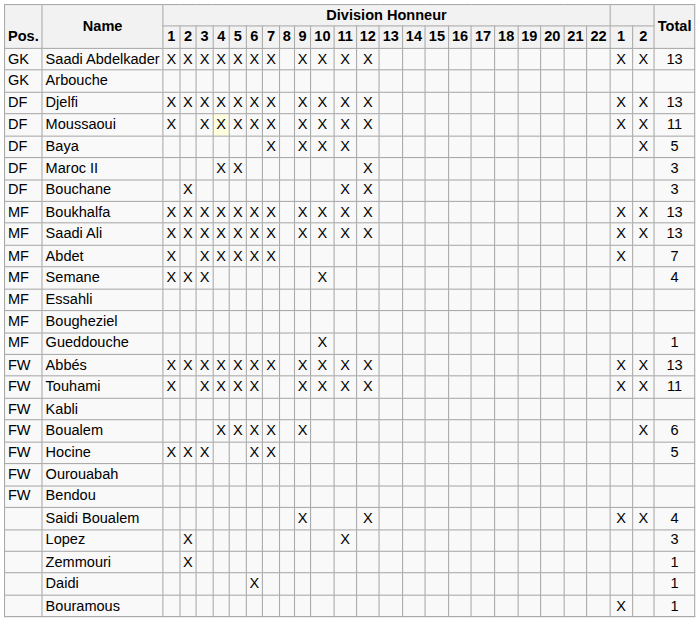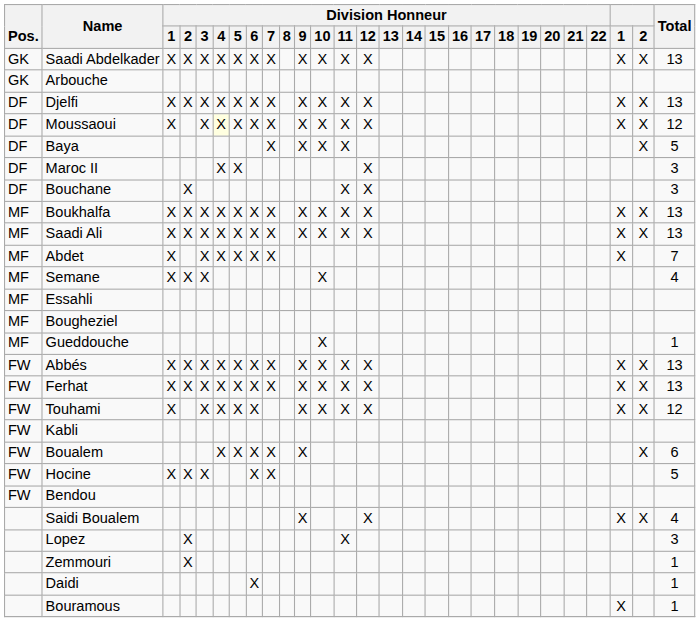 <table class="wikitable sortable alternance"  style="font-size:85%; text-align:center; line-height:14px;">
 <tr>
 <th rowspan="2" valign="bottom">Pos.</th>
 <th rowspan="2">Name</th>
 <th colspan="22" width="85">Division Honneur</th>
 <th colspan="2" width="35"></th>
 <th rowspan="2">Total</th>
 </tr>
 <tr>
 <th>1</th>
 <th>2</th>
 <th>3</th>
 <th>4</th>
 <th>5</th>
 <th>6</th>
 <th>7</th>
 <th>8</th>
 <th>9</th>
 <th>10</th>
 <th>11</th>
 <th>12</th>
 <th>13</th>
 <th>14</th>
 <th>15</th>
 <th>16</th>
 <th>17</th>
 <th>18</th>
 <th>19</th>
 <th>20</th>
 <th>21</th>
 <th>22</th>
 <th>1</th>
 <th>2</th>
 </tr>
 <tr>
 <td align="left">GK</td>
 <td align="left"> Saadi Abdelkader</td>
 <td>X</td>
 <td>X</td>
 <td>X</td>
 <td>X</td>
 <td>X</td>
 <td>X</td>
 <td>X</td>
 <td></td>
 <td>X</td>
 <td>X</td>
 <td>X</td>
 <td>X</td>
 <td></td>
 <td></td>
 <td></td>
 <td></td>
 <td></td>
 <td></td>
 <td></td>
 <td></td>
 <td></td>
 <td></td>
 <td>X</td>
 <td>X</td>
 <td>13</td>
 </tr>
 <tr>
 <td align="left">GK</td>
 <td align="left"> Arbouche</td>
 <td></td>
 <td></td>
 <td></td>
 <td></td>
 <td></td>
 <td></td>
 <td></td>
 <td></td>
 <td></td>
 <td></td>
 <td></td>
 <td></td>
 <td></td>
 <td></td>
 <td></td>
 <td></td>
 <td></td>
 <td></td>
 <td></td>
 <td></td>
 <td></td>
 <td></td>
 <td></td>
 <td></td>
 <td></td>
 </tr>
 <tr>
 <td align="left">DF</td>
 <td align="left"> Djelfi</td>
 <td>X</td>
 <td>X</td>
 <td>X</td>
 <td>X</td>
 <td>X</td>
 <td>X</td>
 <td>X</td>
 <td></td>
 <td>X</td>
 <td>X</td>
 <td>X</td>
 <td>X</td>
 <td></td>
 <td></td>
 <td></td>
 <td></td>
 <td></td>
 <td></td>
 <td></td>
 <td></td>
 <td></td>
 <td></td>
 <td>X</td>
 <td>X</td>
 <td>13</td>
 </tr>
 <tr>
 <td align="left">DF</td>
 <td align="left"> Moussaoui</td>
 <td>X</td>
 <td></td>
 <td>X</td>
 <td style="background: lightyellow;">X</td>
 <td>X</td>
 <td>X</td>
 <td>X</td>
 <td></td>
 <td>X</td>
 <td>X</td>
 <td>X</td>
 <td>X</td>
 <td></td>
 <td></td>
 <td></td>
 <td></td>
 <td></td>
 <td></td>
 <td></td>
 <td></td>
 <td></td>
 <td></td>
 <td>X</td>
 <td>X</td>
-<td>11</td>
+<td>12</td>
 </tr>
 <tr>
 <td align="left">DF</td>
 <td align="left"> Baya</td>
 <td></td>
 <td></td>
 <td></td>
 <td></td>
 <td></td>
 <td></td>
 <td>X</td>
 <td></td>
 <td>X</td>
 <td>X</td>
 <td>X</td>
 <td></td>
 <td></td>
 <td></td>
 <td></td>
 <td></td>
 <td></td>
 <td></td>
 <td></td>
 <td></td>
 <td></td>
 <td></td>
 <td></td>
 <td>X</td>
 <td>5</td>
 </tr>
 <tr>
 <td align="left">DF</td>
 <td align="left"> Maroc II</td>
 <td></td>
 <td></td>
 <td></td>
 <td>X</td>
 <td>X</td>
 <td></td>
 <td></td>
 <td></td>
 <td></td>
 <td></td>
 <td></td>
 <td>X</td>
 <td></td>
 <td></td>
 <td></td>
 <td></td>
 <td></td>
 <td></td>
 <td></td>
 <td></td>
 <td></td>
 <td></td>
 <td></td>
 <td></td>
 <td>3</td>
 </tr>
 <tr>
 <td align="left">DF</td>
 <td align="left"> Bouchane</td>
 <td></td>
 <td>X</td>
 <td></td>
 <td></td>
 <td></td>
 <td></td>
 <td></td>
 <td></td>
 <td></td>
 <td></td>
 <td>X</td>
 <td>X</td>
 <td></td>
 <td></td>
 <td></td>
 <td></td>
 <td></td>
 <td></td>
 <td></td>
 <td></td>
 <td></td>
 <td></td>
 <td></td>
 <td></td>
 <td>3</td>
 </tr>
 <tr>
 <td align="left">MF</td>
 <td align="left"> Boukhalfa</td>
 <td>X</td>
 <td>X</td>
 <td>X</td>
 <td>X</td>
 <td>X</td>
 <td>X</td>
 <td>X</td>
 <td></td>
 <td>X</td>
 <td>X</td>
 <td>X</td>
 <td>X</td>
 <td></td>
 <td></td>
 <td></td>
 <td></td>
 <td></td>
 <td></td>
 <td></td>
 <td></td>
 <td></td>
 <td></td>
 <td>X</td>
 <td>X</td>
 <td>13</td>
 </tr>
 <tr>
 <td align="left">MF</td>
 <td align="left"> Saadi Ali</td>
 <td>X</td>
 <td>X</td>
 <td>X</td>
 <td>X</td>
 <td>X</td>
 <td>X</td>
 <td>X</td>
 <td></td>
 <td>X</td>
 <td>X</td>
 <td>X</td>
 <td>X</td>
 <td></td>
 <td></td>
 <td></td>
 <td></td>
 <td></td>
 <td></td>
 <td></td>
 <td></td>
 <td></td>
 <td></td>
 <td>X</td>
 <td>X</td>
 <td>13</td>
 </tr>
 <tr>
 <td align="left">MF</td>
 <td align="left"> Abdet</td>
 <td>X</td>
 <td></td>
 <td>X</td>
 <td>X</td>
 <td>X</td>
 <td>X</td>
 <td>X</td>
 <td></td>
 <td></td>
 <td></td>
 <td></td>
 <td></td>
 <td></td>
 <td></td>
 <td></td>
 <td></td>
 <td></td>
 <td></td>
 <td></td>
 <td></td>
 <td></td>
 <td></td>
 <td>X</td>
 <td></td>
 <td>7</td>
 </tr>
 <tr>
 <td align="left">MF</td>
 <td align="left"> Semane</td>
 <td>X</td>
 <td>X</td>
 <td>X</td>
 <td></td>
 <td></td>
 <td></td>
 <td></td>
 <td></td>
 <td></td>
 <td>X</td>
 <td></td>
 <td></td>
 <td></td>
 <td></td>
 <td></td>
 <td></td>
 <td></td>
 <td></td>
 <td></td>
 <td></td>
 <td></td>
 <td></td>
 <td></td>
 <td></td>
 <td>4</td>
 </tr>
 <tr>
 <td align="left">MF</td>
 <td align="left"> Essahli</td>
 <td></td>
 <td></td>
 <td></td>
 <td></td>
 <td></td>
 <td></td>
 <td></td>
 <td></td>
 <td></td>
 <td></td>
 <td></td>
 <td></td>
 <td></td>
 <td></td>
 <td></td>
 <td></td>
 <td></td>
 <td></td>
 <td></td>
 <td></td>
 <td></td>
 <td></td>
 <td></td>
 <td></td>
 <td></td>
 </tr>
 <tr>
 <td align="left">MF</td>
 <td align="left"> Bougheziel</td>
 <td></td>
 <td></td>
 <td></td>
 <td></td>
 <td></td>
 <td></td>
 <td></td>
 <td></td>
 <td></td>
 <td></td>
 <td></td>
 <td></td>
 <td></td>
 <td></td>
 <td></td>
 <td></td>
 <td></td>
 <td></td>
 <td></td>
 <td></td>
 <td></td>
 <td></td>
 <td></td>
 <td></td>
 <td></td>
 </tr>
 <tr>
 <td align="left">MF</td>
 <td align="left"> Gueddouche</td>
 <td></td>
 <td></td>
 <td></td>
 <td></td>
 <td></td>
 <td></td>
 <td></td>
 <td></td>
 <td></td>
 <td>X</td>
 <td></td>
 <td></td>
 <td></td>
 <td></td>
 <td></td>
 <td></td>
 <td></td>
 <td></td>
 <td></td>
 <td></td>
 <td></td>
 <td></td>
 <td></td>
 <td></td>
 <td>1</td>
 </tr>
 <tr>
 <td align="left">FW</td>
 <td align="left"> Abbés</td>
 <td>X</td>
 <td>X</td>
 <td>X</td>
 <td>X</td>
 <td>X</td>
 <td>X</td>
 <td>X</td>
 <td></td>
 <td>X</td>
 <td>X</td>
 <td>X</td>
 <td>X</td>
 <td></td>
 <td></td>
 <td></td>
 <td></td>
 <td></td>
 <td></td>
 <td></td>
 <td></td>
 <td></td>
 <td></td>
 <td>X</td>
 <td>X</td>
 <td>13</td>
 </tr>
 <tr>
 <td align="left">FW</td>
+<td align="left"> Ferhat</td>
+<td>X</td>
+<td>X</td>
+<td>X</td>
+<td>X</td>
+<td>X</td>
+<td>X</td>
+<td>X</td>
+<td></td>
+<td>X</td>
+<td>X</td>
+<td>X</td>
+<td>X</td>
+<td></td>
+<td></td>
+<td></td>
+<td></td>
+<td></td>
+<td></td>
+<td></td>
+<td></td>
+<td></td>
+<td></td>
+<td>X</td>
+<td>X</td>
+<td>13</td>
+</tr>
+<tr>
+<td align="left">FW</td>
 <td align="left"> Touhami</td>
 <td>X</td>
 <td></td>
 <td>X</td>
 <td>X</td>
 <td>X</td>
 <td>X</td>
 <td></td>
 <td></td>
 <td>X</td>
 <td>X</td>
 <td>X</td>
 <td>X</td>
 <td></td>
 <td></td>
 <td></td>
 <td></td>
 <td></td>
 <td></td>
 <td></td>
 <td></td>
 <td></td>
 <td></td>
 <td>X</td>
 <td>X</td>
-<td>11</td>
+<td>12</td>
 </tr>
 <tr>
 <td align="left">FW</td>
 <td align="left">  Kabli</td>
 <td></td>
 <td></td>
 <td></td>
 <td></td>
 <td></td>
 <td></td>
 <td></td>
 <td></td>
 <td></td>
 <td></td>
 <td></td>
 <td></td>
 <td></td>
 <td></td>
 <td></td>
 <td></td>
 <td></td>
 <td></td>
 <td></td>
 <td></td>
 <td></td>
 <td></td>
 <td></td>
 <td></td>
 <td></td>
 </tr>
 <tr>
 <td align="left">FW</td>
 <td align="left"> Boualem</td>
 <td></td>
 <td></td>
 <td></td>
 <td>X</td>
 <td>X</td>
 <td>X</td>
 <td>X</td>
 <td></td>
 <td>X</td>
 <td></td>
 <td></td>
 <td></td>
 <td></td>
 <td></td>
 <td></td>
 <td></td>
 <td></td>
 <td></td>
 <td></td>
 <td></td>
 <td></td>
 <td></td>
 <td></td>
 <td>X</td>
 <td>6</td>
 </tr>
 <tr>
 <td align="left">FW</td>
 <td align="left"> Hocine</td>
 <td>X</td>
 <td>X</td>
 <td>X</td>
 <td></td>
 <td></td>
 <td>X</td>
 <td>X</td>
 <td></td>
 <td></td>
 <td></td>
 <td></td>
 <td></td>
 <td></td>
 <td></td>
 <td></td>
 <td></td>
 <td></td>
 <td></td>
 <td></td>
 <td></td>
 <td></td>
 <td></td>
 <td></td>
 <td></td>
 <td>5</td>
-</tr>
-<tr>
-<td align="left">FW</td>
-<td align="left"> Ourouabah</td>
-<td></td>
-<td></td>
-<td></td>
-<td></td>
-<td></td>
-<td></td>
-<td></td>
-<td></td>
-<td></td>
-<td></td>
-<td></td>
-<td></td>
-<td></td>
-<td></td>
-<td></td>
-<td></td>
-<td></td>
-<td></td>
-<td></td>
-<td></td>
-<td></td>
-<td></td>
-<td></td>
-<td></td>
-<td></td>
 </tr>
 <tr>
 <td align="left">FW</td>
 <td align="left"> Bendou</td>
 <td></td>
 <td></td>
 <td></td>
 <td></td>
 <td></td>
 <td></td>
 <td></td>
 <td></td>
 <td></td>
 <td></td>
 <td></td>
 <td></td>
 <td></td>
 <td></td>
 <td></td>
 <td></td>
 <td></td>
 <td></td>
 <td></td>
 <td></td>
 <td></td>
 <td></td>
 <td></td>
 <td></td>
 <td></td>
 </tr>
 <tr>
 <td align="left"></td>
 <td align="left"> Saidi Boualem</td>
 <td></td>
 <td></td>
 <td></td>
 <td></td>
 <td></td>
 <td></td>
 <td></td>
 <td></td>
 <td>X</td>
 <td></td>
 <td></td>
 <td>X</td>
 <td></td>
 <td></td>
 <td></td>
 <td></td>
 <td></td>
 <td></td>
 <td></td>
 <td></td>
 <td></td>
 <td></td>
 <td>X</td>
 <td>X</td>
 <td>4</td>
 </tr>
 <tr>
 <td align="left"></td>
 <td align="left"> Lopez</td>
 <td></td>
 <td>X</td>
 <td></td>
 <td></td>
 <td></td>
 <td></td>
 <td></td>
 <td></td>
 <td></td>
 <td></td>
 <td>X</td>
 <td></td>
 <td></td>
 <td></td>
 <td></td>
 <td></td>
 <td></td>
 <td></td>
 <td></td>
 <td></td>
 <td></td>
 <td></td>
 <td></td>
 <td></td>
 <td>3</td>
 </tr>
 <tr>
 <td align="left"></td>
 <td align="left"> Zemmouri</td>
 <td></td>
 <td>X</td>
 <td></td>
 <td></td>
 <td></td>
 <td></td>
 <td></td>
 <td></td>
 <td></td>
 <td></td>
 <td></td>
 <td></td>
 <td></td>
 <td></td>
 <td></td>
 <td></td>
 <td></td>
 <td></td>
 <td></td>
 <td></td>
 <td></td>
 <td></td>
 <td></td>
 <td></td>
 <td>1</td>
 </tr>
 <tr>
 <td align="left"></td>
 <td align="left"> Daidi</td>
 <td></td>
 <td></td>
 <td></td>
 <td></td>
 <td></td>
 <td>X</td>
 <td></td>
 <td></td>
 <td></td>
 <td></td>
 <td></td>
 <td></td>
 <td></td>
 <td></td>
 <td></td>
 <td></td>
 <td></td>
 <td></td>
 <td></td>
 <td></td>
 <td></td>
 <td></td>
 <td></td>
 <td></td>
 <td>1</td>
 </tr>
 <tr>
 <td align="left"></td>
 <td align="left"> Bouramous</td>
 <td></td>
 <td></td>
 <td></td>
 <td></td>
 <td></td>
 <td></td>
 <td></td>
 <td></td>
 <td></td>
 <td></td>
 <td></td>
 <td></td>
 <td></td>
 <td></td>
 <td></td>
 <td></td>
 <td></td>
 <td></td>
 <td></td>
 <td></td>
 <td></td>
 <td></td>
 <td>X</td>
 <td></td>
 <td>1</td>
 </tr>
 <tr>
 </tr>
 </table>
